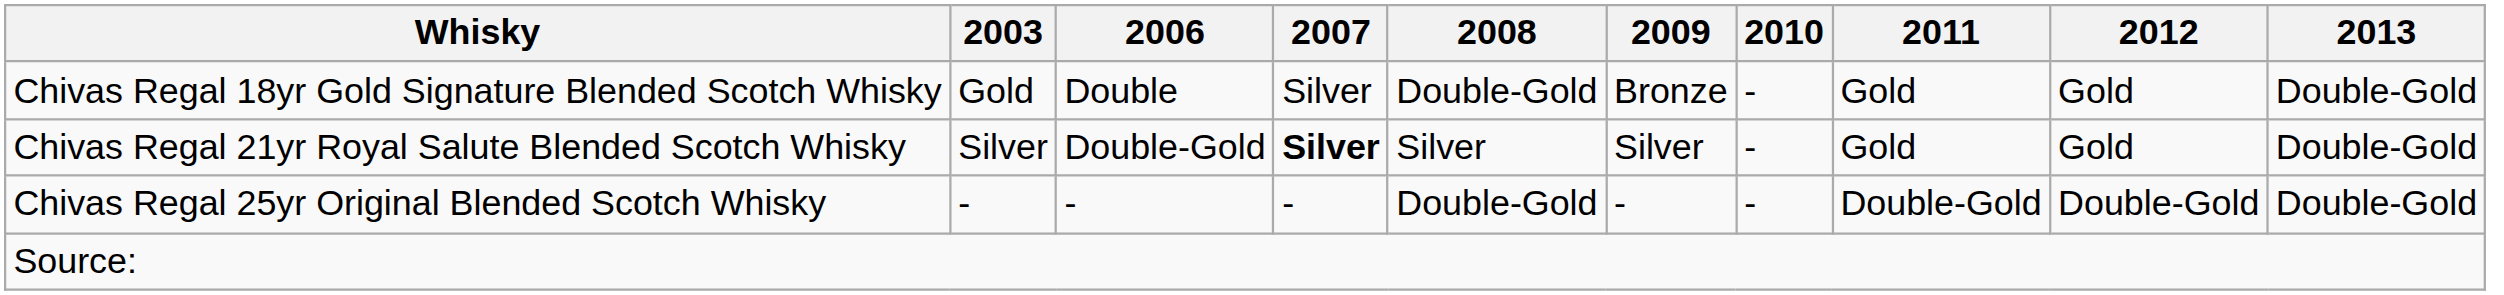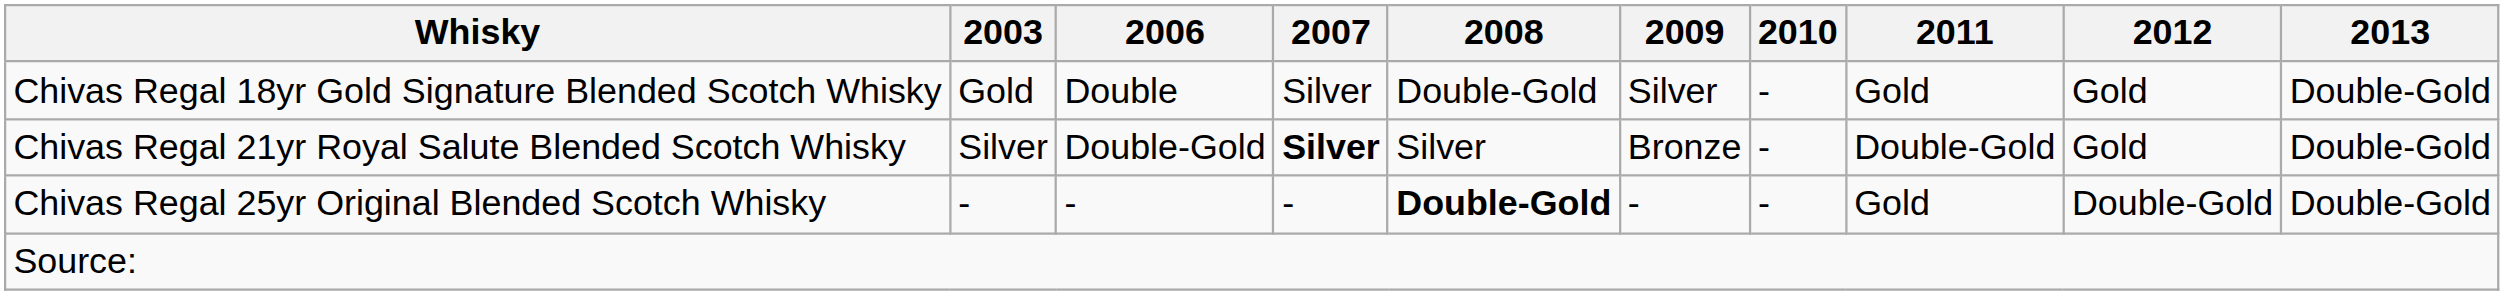 <table class="wikitable">
 <tr>
 <th>Whisky</th>
 <th>2003</th>
 <th>2006</th>
 <th>2007</th>
 <th>2008</th>
 <th>2009</th>
 <th>2010</th>
 <th>2011</th>
 <th>2012</th>
 <th>2013</th>
 </tr>
 <tr>
 <td>Chivas Regal 18yr Gold Signature Blended Scotch Whisky</td>
 <td>Gold</td>
 <td>Double</td>
 <td>Silver</td>
 <td>Double-Gold</td>
-<td>Bronze</td>
+<td>Silver</td>
 <td>-</td>
 <td>Gold</td>
 <td>Gold</td>
 <td>Double-Gold</td>
 </tr>
 <tr>
 <td>Chivas Regal 21yr Royal Salute Blended Scotch Whisky</td>
 <td>Silver</td>
 <td>Double-Gold</td>
 <td><strong>Silver</strong></td>
 <td>Silver</td>
-<td>Silver</td>
+<td>Bronze</td>
 <td>-</td>
-<td>Gold</td>
+<td>Double-Gold</td>
 <td>Gold</td>
 <td>Double-Gold</td>
 </tr>
 <tr>
 <td>Chivas Regal 25yr Original Blended Scotch Whisky</td>
 <td>-</td>
 <td>-</td>
 <td>-</td>
-<td>Double-Gold</td>
+<td><strong>Double-Gold</strong></td>
 <td>-</td>
 <td>-</td>
-<td>Double-Gold</td>
+<td>Gold</td>
 <td>Double-Gold</td>
 <td>Double-Gold</td>
 </tr>
 <tr>
 <td colspan="10">Source:</td>
 </tr>
 </table>
